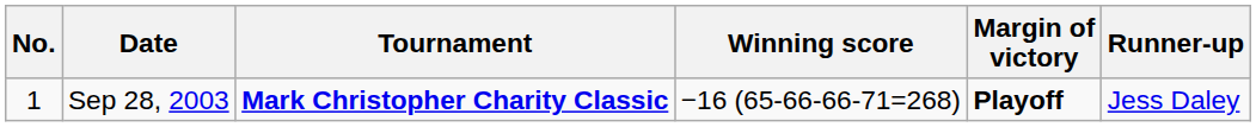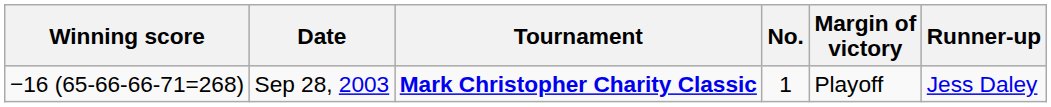 <table class="wikitable" style="font-size:95%;">
 <tr>
-<th>No.</th>
+<th>Winning score</th>
 <th>Date</th>
 <th>Tournament</th>
-<th>Winning score</th>
+<th>No.</th>
 <th>Margin of<br>victory</th>
 <th>Runner-up</th>
 </tr>
 <tr>
-<td align=center>1</td>
+<td>−16 (65-66-66-71=268)</td>
 <td align=right>Sep 28, <a href='#'>2003</a></td>
 <td><strong><a href='#'>Mark Christopher Charity Classic</a></strong></td>
-<td>−16 (65-66-66-71=268)</td>
-<td><strong>Playoff</strong></td>
+<td align=center>1</td>
+<td>Playoff</td>
 <td> <a href='#'>Jess Daley</a></td>
 </tr>
 </table>
